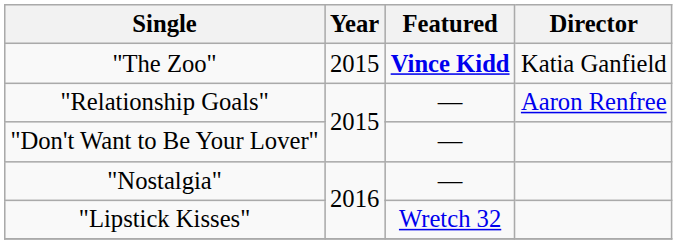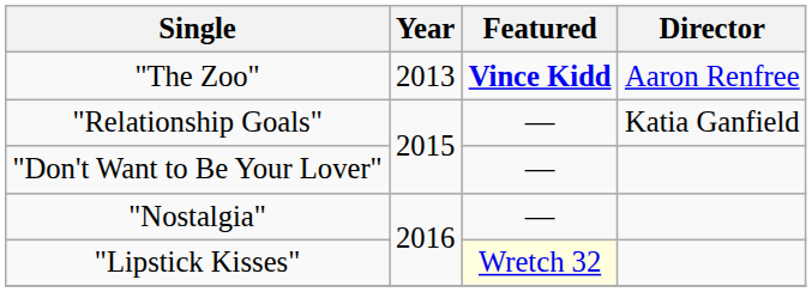 <table class="wikitable plainrowheaders" style="text-align:center;">
 <tr>
 <th scope="col">Single</th>
 <th scope="col">Year</th>
 <th scope="col">Featured</th>
 <th scope="col">Director</th>
 </tr>
 <tr>
 <td>"The Zoo"</td>
-<td>2015</td>
+<td>2013</td>
 <td><strong><a href='#'>Vince Kidd</a></strong></td>
-<td>Katia Ganfield</td>
+<td><a href='#'>Aaron Renfree</a></td>
 </tr>
 <tr>
 <td>"Relationship Goals"</td>
 <td rowspan="2">2015</td>
 <td>—</td>
-<td><a href='#'>Aaron Renfree</a></td>
+<td>Katia Ganfield</td>
 </tr>
 <tr>
 <td>"Don't Want to Be Your Lover"</td>
 <td>—</td>
 <td></td>
 </tr>
 <tr>
 <td>"Nostalgia"</td>
 <td rowspan="2">2016</td>
 <td>—</td>
 <td></td>
 </tr>
 <tr>
 <td>"Lipstick Kisses"</td>
-<td><a href='#'>Wretch 32</a></td>
+<td style="background: lightyellow;"><a href='#'>Wretch 32</a></td>
 <td></td>
 </tr>
 <tr>
 </tr>
 </table>
